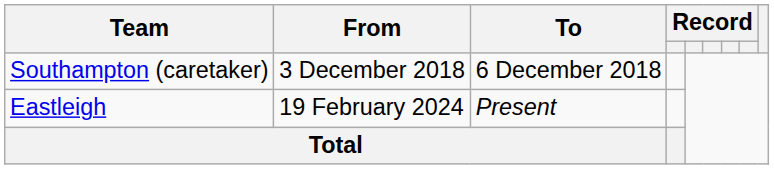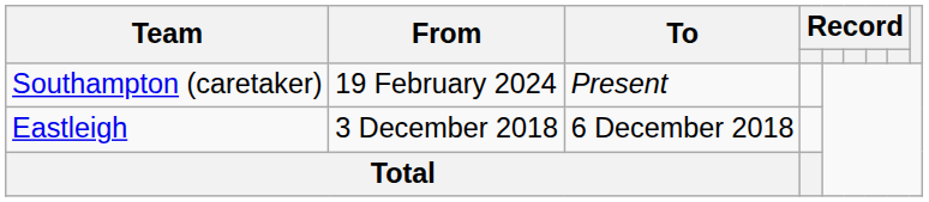 <table class="wikitable" style="text-align: center;">
 <tr>
 <th rowspan=2>Team</th>
 <th rowspan=2>From</th>
 <th rowspan=2>To</th>
 <th colspan=5>Record</th>
 <th rowspan=2></th>
 </tr>
 <tr>
 <th></th>
 <th></th>
 <th></th>
 <th></th>
 <th></th>
 </tr>
 <tr>
 <td align=left><a href='#'>Southampton</a> (caretaker)</td>
-<td align=left>3 December 2018</td>
-<td align=left>6 December 2018<br></td>
+<td align=left>19 February 2024</td>
+<td align=left><em>Present</em><br></td>
 <td></td>
 </tr>
 <tr>
 <td align=left><a href='#'>Eastleigh</a></td>
-<td align=left>19 February 2024</td>
-<td align=left><em>Present</em><br></td>
+<td align=left>3 December 2018</td>
+<td align=left>6 December 2018<br></td>
 <td></td>
 </tr>
 <tr>
 <th colspan=3>Total<br></th>
 <th></th>
 </tr>
 </table>
